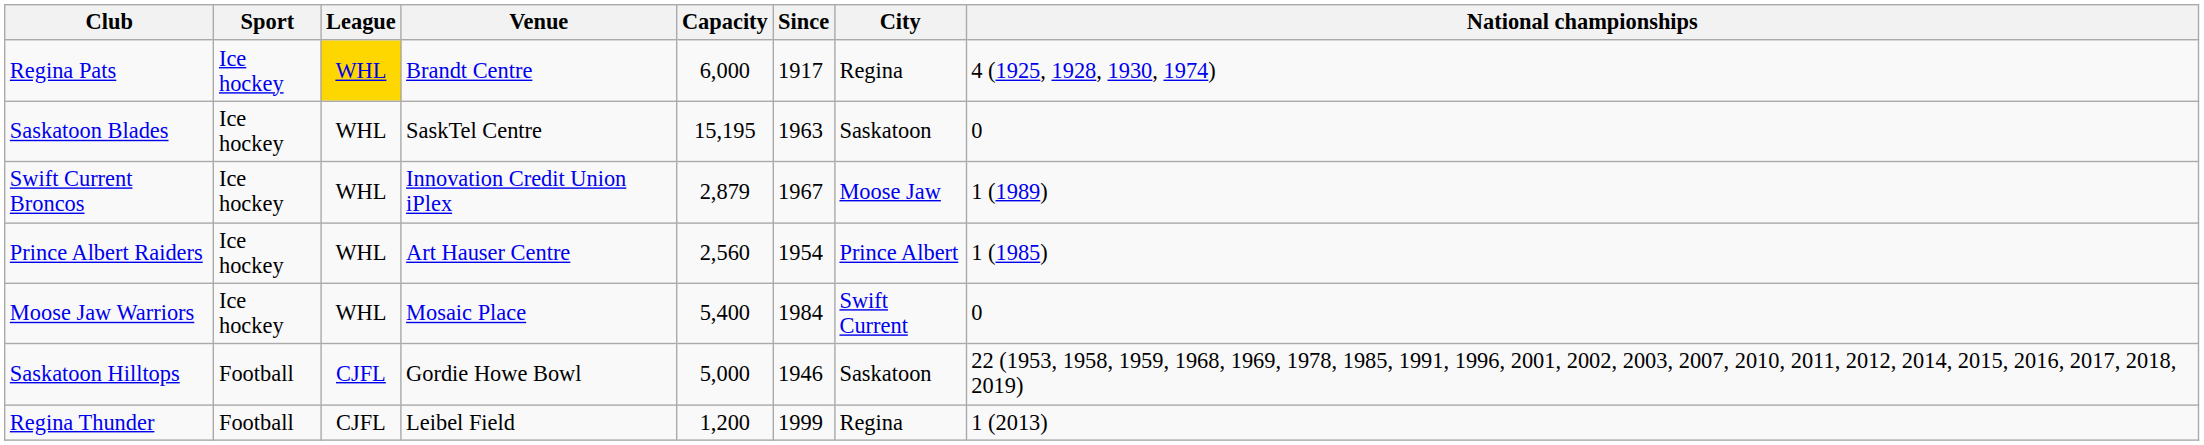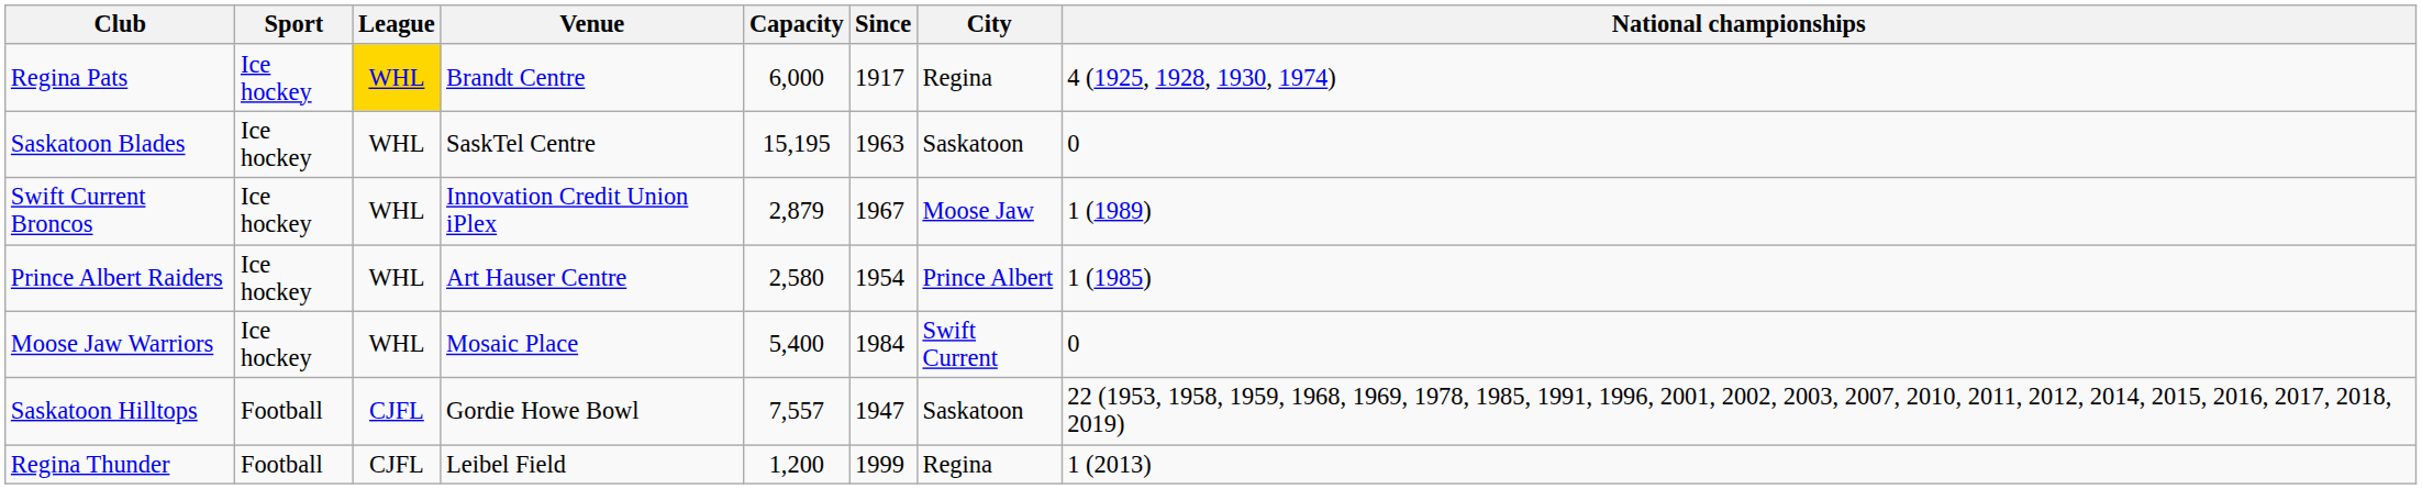 <table class="wikitable sortable">
 <tr>
 <th>Club</th>
 <th>Sport</th>
 <th>League</th>
 <th>Venue</th>
 <th>Capacity</th>
 <th>Since</th>
 <th>City</th>
 <th>National championships</th>
 </tr>
 <tr>
 <td><a href='#'>Regina Pats</a></td>
 <td><a href='#'>Ice hockey</a></td>
 <td align="center" style="background: gold;"><a href='#'>WHL</a></td>
 <td><a href='#'>Brandt Centre</a></td>
 <td align="center">6,000</td>
 <td>1917</td>
 <td>Regina</td>
 <td>4 (<a href='#'>1925</a>, <a href='#'>1928</a>, <a href='#'>1930</a>, <a href='#'>1974</a>)</td>
 </tr>
 <tr>
 <td><a href='#'>Saskatoon Blades</a></td>
 <td>Ice hockey</td>
 <td align="center">WHL</td>
 <td>SaskTel Centre</td>
 <td align="center">15,195</td>
 <td>1963</td>
 <td>Saskatoon</td>
 <td>0</td>
 </tr>
 <tr>
 <td><a href='#'>Swift Current Broncos</a></td>
 <td>Ice hockey</td>
 <td align="center">WHL</td>
 <td><a href='#'>Innovation Credit Union iPlex</a></td>
 <td align="center">2,879</td>
 <td>1967</td>
 <td><a href='#'>Moose Jaw</a></td>
 <td>1 (<a href='#'>1989</a>)</td>
 </tr>
 <tr>
 <td><a href='#'>Prince Albert Raiders</a></td>
 <td>Ice hockey</td>
 <td align="center">WHL</td>
 <td><a href='#'>Art Hauser Centre</a></td>
-<td align="center">2,560</td>
+<td align="center">2,580</td>
 <td>1954</td>
 <td><a href='#'>Prince Albert</a></td>
 <td>1 (<a href='#'>1985</a>)</td>
 </tr>
 <tr>
 <td><a href='#'>Moose Jaw Warriors</a></td>
 <td>Ice hockey</td>
 <td align="center">WHL</td>
 <td><a href='#'>Mosaic Place</a></td>
 <td align="center">5,400</td>
 <td>1984</td>
 <td><a href='#'>Swift Current</a></td>
 <td>0</td>
 </tr>
 <tr>
 <td><a href='#'>Saskatoon Hilltops</a></td>
 <td>Football</td>
 <td align="center"><a href='#'>CJFL</a></td>
 <td>Gordie Howe Bowl</td>
-<td align="center">5,000</td>
-<td>1946</td>
+<td align="center">7,557</td>
+<td>1947</td>
 <td>Saskatoon</td>
 <td>22 (1953, 1958, 1959, 1968, 1969, 1978, 1985, 1991, 1996, 2001, 2002, 2003, 2007, 2010, 2011, 2012, 2014, 2015, 2016, 2017, 2018, 2019)</td>
 </tr>
 <tr>
 <td><a href='#'>Regina Thunder</a></td>
 <td>Football</td>
 <td align="center">CJFL</td>
 <td>Leibel Field</td>
 <td align="center">1,200</td>
 <td>1999</td>
 <td>Regina</td>
 <td>1 (2013)</td>
 </tr>
 </table>
